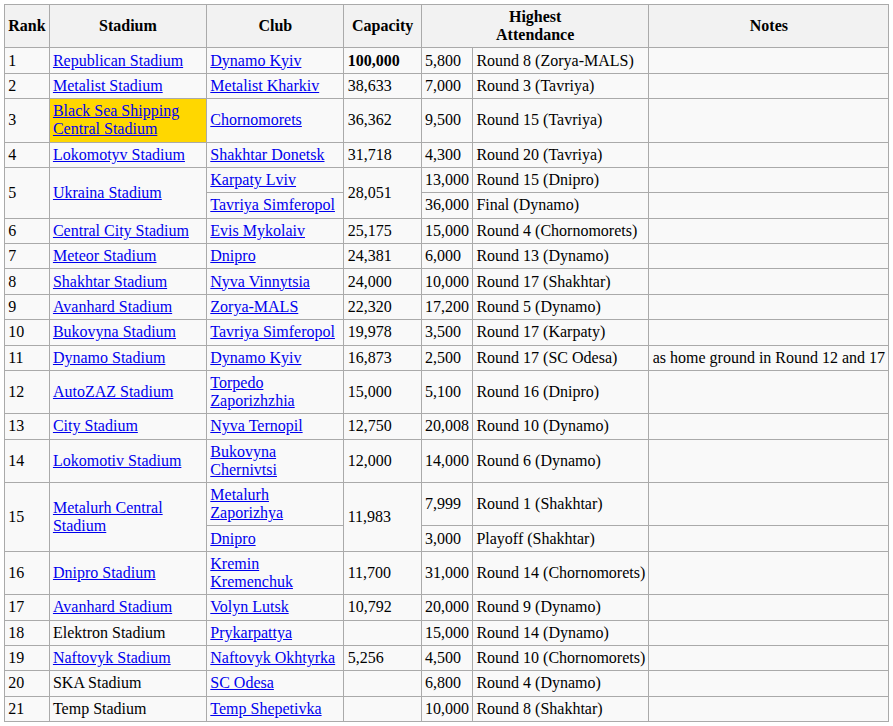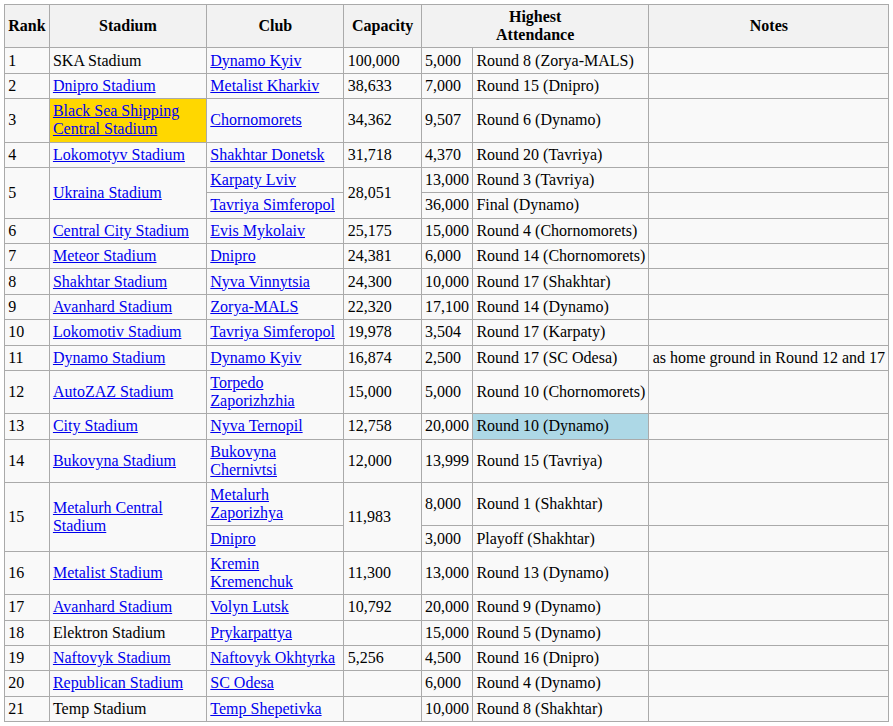 <table class="wikitable" style="text-align:left">
 <tr>
 <th width=18>Rank</th>
 <th width=150>Stadium</th>
 <th width=130>Club</th>
 <th width=70>Capacity</th>
 <th width=175 colspan=2>Highest<br>Attendance</th>
 <th>Notes</th>
 </tr>
 <tr>
 <td>1</td>
-<td><a href='#'>Republican Stadium</a></td>
+<td>SKA Stadium</td>
 <td><a href='#'>Dynamo Kyiv</a></td>
-<td><strong>100,000</strong></td>
-<td>5,800</td>
+<td>100,000</td>
+<td>5,000</td>
 <td>Round 8 (Zorya-MALS)</td>
 <td></td>
 </tr>
 <tr>
 <td>2</td>
-<td><a href='#'>Metalist Stadium</a></td>
+<td><a href='#'>Dnipro Stadium</a></td>
 <td><a href='#'>Metalist Kharkiv</a></td>
 <td>38,633</td>
 <td>7,000</td>
-<td>Round 3 (Tavriya)</td>
+<td>Round 15 (Dnipro)</td>
 <td></td>
 </tr>
 <tr>
 <td>3</td>
 <td style="background: gold;"><a href='#'>Black Sea Shipping Central Stadium</a></td>
 <td><a href='#'>Chornomorets</a></td>
-<td>36,362</td>
-<td>9,500</td>
-<td>Round 15 (Tavriya)</td>
+<td>34,362</td>
+<td>9,507</td>
+<td>Round 6 (Dynamo)</td>
 <td></td>
 </tr>
 <tr>
 <td>4</td>
 <td><a href='#'>Lokomotyv Stadium</a></td>
 <td><a href='#'>Shakhtar Donetsk</a></td>
 <td>31,718</td>
-<td>4,300</td>
+<td>4,370</td>
 <td>Round 20 (Tavriya)</td>
 <td></td>
 </tr>
 <tr>
 <td rowspan=2>5</td>
 <td rowspan=2><a href='#'>Ukraina Stadium</a></td>
 <td><a href='#'>Karpaty Lviv</a></td>
 <td rowspan=2>28,051</td>
 <td>13,000</td>
-<td>Round 15 (Dnipro)</td>
+<td>Round 3 (Tavriya)</td>
 <td></td>
 </tr>
 <tr>
 <td><a href='#'>Tavriya Simferopol</a></td>
 <td>36,000</td>
 <td>Final (Dynamo)</td>
 <td></td>
 </tr>
 <tr>
 <td>6</td>
 <td><a href='#'>Central City Stadium</a></td>
 <td><a href='#'>Evis Mykolaiv</a></td>
 <td>25,175</td>
 <td>15,000</td>
 <td>Round 4 (Chornomorets)</td>
 <td></td>
 </tr>
 <tr>
 <td>7</td>
 <td><a href='#'>Meteor Stadium</a></td>
 <td><a href='#'>Dnipro</a></td>
 <td>24,381</td>
 <td>6,000</td>
-<td>Round 13 (Dynamo)</td>
+<td>Round 14 (Chornomorets)</td>
 <td></td>
 </tr>
 <tr>
 <td>8</td>
 <td><a href='#'>Shakhtar Stadium</a></td>
 <td><a href='#'>Nyva Vinnytsia</a></td>
-<td>24,000</td>
+<td>24,300</td>
 <td>10,000</td>
 <td>Round 17 (Shakhtar)</td>
 <td></td>
 </tr>
 <tr>
 <td>9</td>
 <td><a href='#'>Avanhard Stadium</a></td>
 <td><a href='#'>Zorya-MALS</a></td>
 <td>22,320</td>
-<td>17,200</td>
-<td>Round 5 (Dynamo)</td>
+<td>17,100</td>
+<td>Round 14 (Dynamo)</td>
 <td></td>
 </tr>
 <tr Valeriy Lobanovskyi Dynamo Stadium>
 <td>10</td>
-<td><a href='#'>Bukovyna Stadium</a></td>
+<td><a href='#'>Lokomotiv Stadium</a></td>
 <td><a href='#'>Tavriya Simferopol</a></td>
 <td>19,978</td>
-<td>3,500</td>
+<td>3,504</td>
 <td>Round 17 (Karpaty)</td>
 <td></td>
 </tr>
 <tr>
 <td>11</td>
 <td><a href='#'>Dynamo Stadium</a></td>
 <td><a href='#'>Dynamo Kyiv</a></td>
-<td>16,873</td>
+<td>16,874</td>
 <td>2,500</td>
 <td>Round 17 (SC Odesa)</td>
 <td>as home ground in Round 12 and 17</td>
 </tr>
 <tr>
 <td>12</td>
 <td><a href='#'>AutoZAZ Stadium</a></td>
 <td><a href='#'>Torpedo Zaporizhzhia</a></td>
 <td>15,000</td>
-<td>5,100</td>
-<td>Round 16 (Dnipro)</td>
+<td>5,000</td>
+<td>Round 10 (Chornomorets)</td>
 <td></td>
 </tr>
 <tr>
 <td>13</td>
 <td><a href='#'>City Stadium</a></td>
 <td><a href='#'>Nyva Ternopil</a></td>
-<td>12,750</td>
-<td>20,008</td>
-<td>Round 10 (Dynamo)</td>
+<td>12,758</td>
+<td>20,000</td>
+<td style="background: lightblue;">Round 10 (Dynamo)</td>
 <td></td>
 </tr>
 <tr>
 <td>14</td>
-<td><a href='#'>Lokomotiv Stadium</a></td>
+<td><a href='#'>Bukovyna Stadium</a></td>
 <td><a href='#'>Bukovyna Chernivtsi</a></td>
 <td>12,000</td>
-<td>14,000</td>
-<td>Round 6 (Dynamo)</td>
+<td>13,999</td>
+<td>Round 15 (Tavriya)</td>
 <td></td>
 </tr>
 <tr>
 <td rowspan=2>15</td>
 <td rowspan=2><a href='#'>Metalurh Central Stadium</a></td>
 <td><a href='#'>Metalurh Zaporizhya</a></td>
 <td rowspan=2>11,983</td>
-<td>7,999</td>
+<td>8,000</td>
 <td>Round 1 (Shakhtar)</td>
 <td></td>
 </tr>
 <tr>
 <td><a href='#'>Dnipro</a></td>
 <td>3,000</td>
 <td>Playoff (Shakhtar)</td>
 <td></td>
 </tr>
 <tr>
 <td>16</td>
-<td><a href='#'>Dnipro Stadium</a></td>
+<td><a href='#'>Metalist Stadium</a></td>
 <td><a href='#'>Kremin Kremenchuk</a></td>
-<td>11,700</td>
-<td>31,000</td>
-<td>Round 14 (Chornomorets)</td>
+<td>11,300</td>
+<td>13,000</td>
+<td>Round 13 (Dynamo)</td>
 <td></td>
 </tr>
 <tr>
 <td>17</td>
 <td><a href='#'>Avanhard Stadium</a></td>
 <td><a href='#'>Volyn Lutsk</a></td>
 <td>10,792</td>
 <td>20,000</td>
 <td>Round 9 (Dynamo)</td>
 <td></td>
 </tr>
 <tr>
 <td>18</td>
 <td>Elektron Stadium</td>
 <td><a href='#'>Prykarpattya</a></td>
 <td></td>
 <td>15,000</td>
-<td>Round 14 (Dynamo)</td>
+<td>Round 5 (Dynamo)</td>
 <td></td>
 </tr>
 <tr>
 <td>19</td>
 <td><a href='#'>Naftovyk Stadium</a></td>
 <td><a href='#'>Naftovyk Okhtyrka</a></td>
 <td>5,256</td>
 <td>4,500</td>
-<td>Round 10 (Chornomorets)</td>
+<td>Round 16 (Dnipro)</td>
 <td></td>
 </tr>
 <tr>
 <td>20</td>
-<td>SKA Stadium</td>
+<td><a href='#'>Republican Stadium</a></td>
 <td><a href='#'>SC Odesa</a></td>
 <td></td>
-<td>6,800</td>
+<td>6,000</td>
 <td>Round 4 (Dynamo)</td>
 <td></td>
 </tr>
 <tr>
 <td>21</td>
 <td>Temp Stadium</td>
 <td><a href='#'>Temp Shepetivka</a></td>
 <td></td>
 <td>10,000</td>
 <td>Round 8 (Shakhtar)</td>
 <td></td>
 </tr>
 </table>
